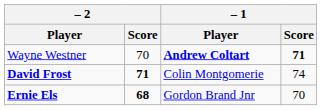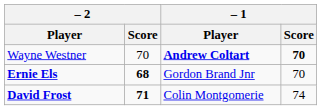 <table class=wikitable>
 <tr>
 <th colspan=2> – 2</th>
 <th colspan=2> – 1</th>
 </tr>
 <tr>
 <th width=145>Player</th>
 <th>Score</th>
 <th width=145>Player</th>
 <th>Score</th>
 </tr>
 <tr>
 <td><a href='#'>Wayne Westner</a></td>
 <td align=center>70</td>
 <td><strong><a href='#'>Andrew Coltart</a></strong></td>
-<td align=center><strong>71</strong></td>
+<td align=center><strong>70</strong></td>
+</tr>
+<tr>
+<td><strong><a href='#'>Ernie Els</a></strong></td>
+<td align=center><strong>68</strong></td>
+<td><a href='#'>Gordon Brand Jnr</a></td>
+<td align=center>70</td>
 </tr>
 <tr>
 <td><strong><a href='#'>David Frost</a></strong></td>
 <td align=center><strong>71</strong></td>
 <td><a href='#'>Colin Montgomerie</a></td>
 <td align=center>74</td>
 </tr>
-<tr>
-<td><strong><a href='#'>Ernie Els</a></strong></td>
-<td align=center><strong>68</strong></td>
-<td><a href='#'>Gordon Brand Jnr</a></td>
-<td align=center>70</td>
-</tr>
 </table>
